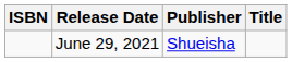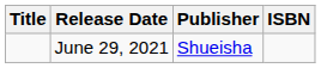 <table class="wikitable">
 <tr>
-<th>ISBN</th>
+<th>Title</th>
 <th>Release Date</th>
 <th>Publisher</th>
-<th>Title</th>
+<th>ISBN</th>
 </tr>
 <tr>
 <td></td>
 <td>June 29, 2021</td>
 <td><a href='#'>Shueisha</a></td>
 <td></td>
 </tr>
 </table>
